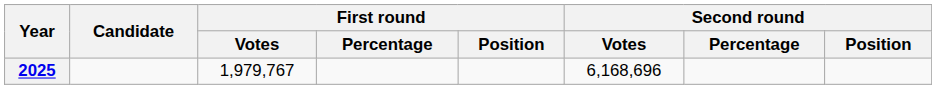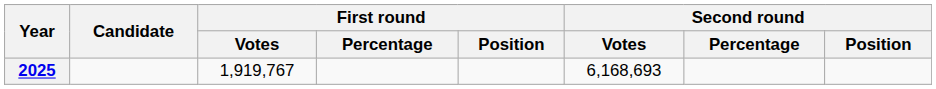 <table class=wikitable width=100%>
 <tr>
 <th rowspan=2>Year</th>
 <th rowspan=2>Candidate</th>
 <th colspan=3>First round</th>
 <th colspan=3>Second round</th>
 </tr>
 <tr>
 <th>Votes</th>
 <th>Percentage</th>
 <th>Position</th>
 <th>Votes</th>
 <th>Percentage</th>
 <th>Position</th>
 </tr>
 <tr align=center>
 <th><a href='#'>2025</a></th>
 <td></td>
-<td>1,979,767</td>
+<td>1,919,767</td>
 <td></td>
 <td></td>
-<td>6,168,696</td>
+<td>6,168,693</td>
 <td></td>
 <td></td>
 </tr>
 </table>
